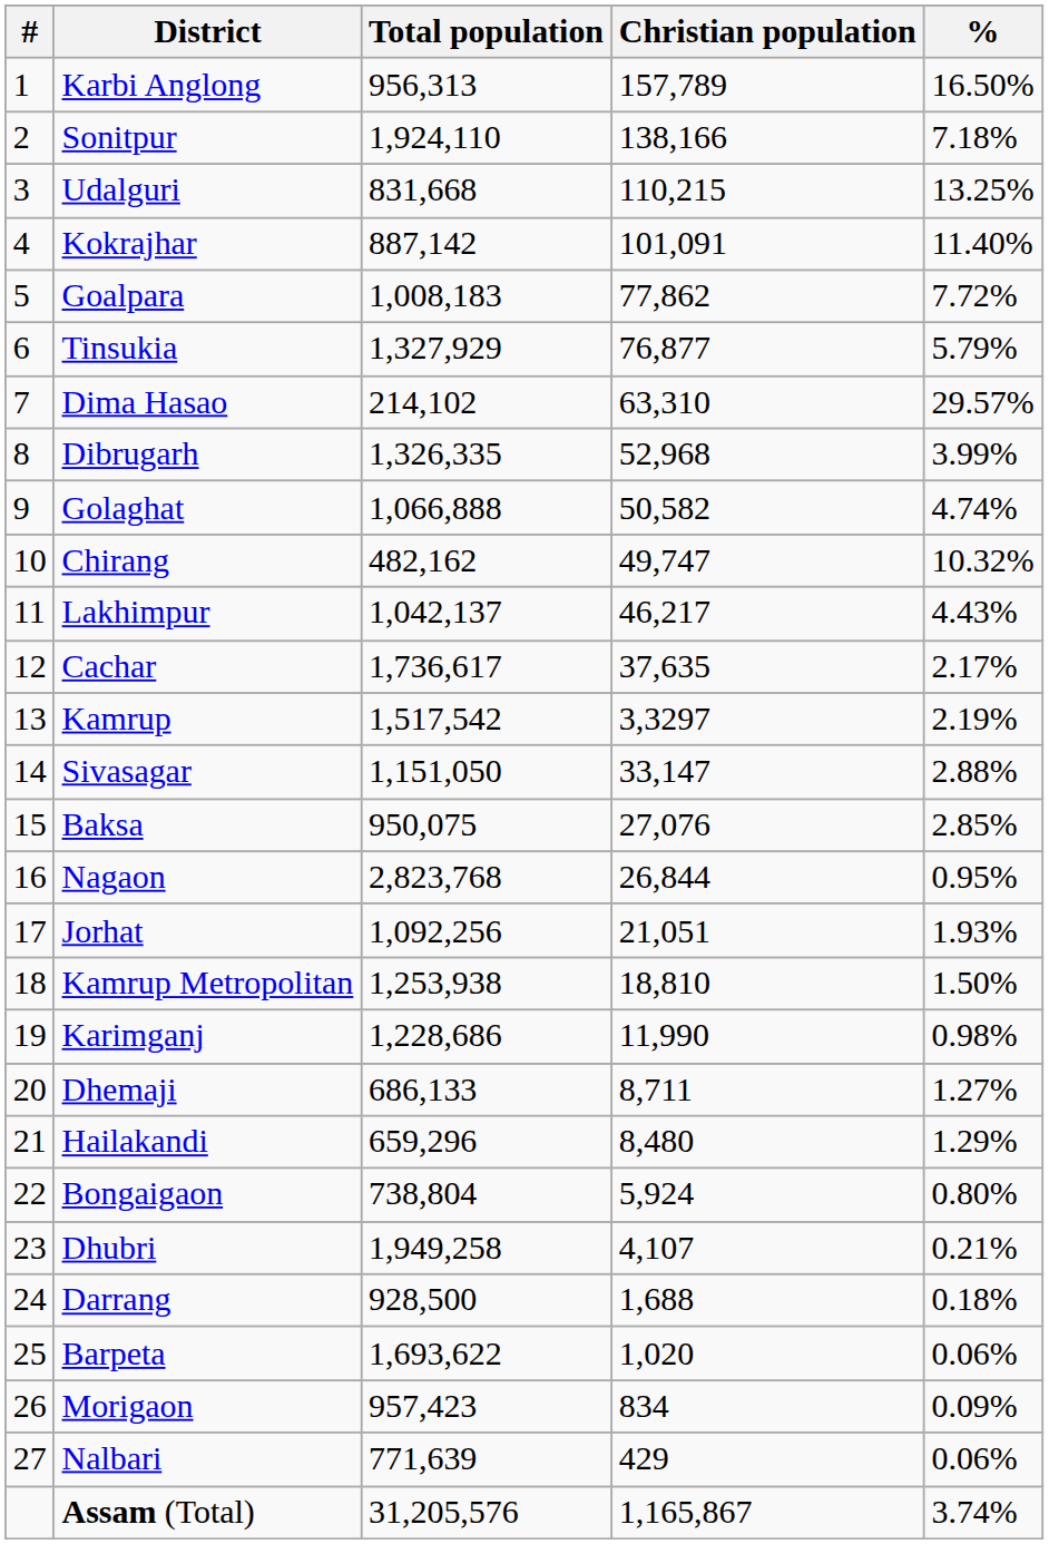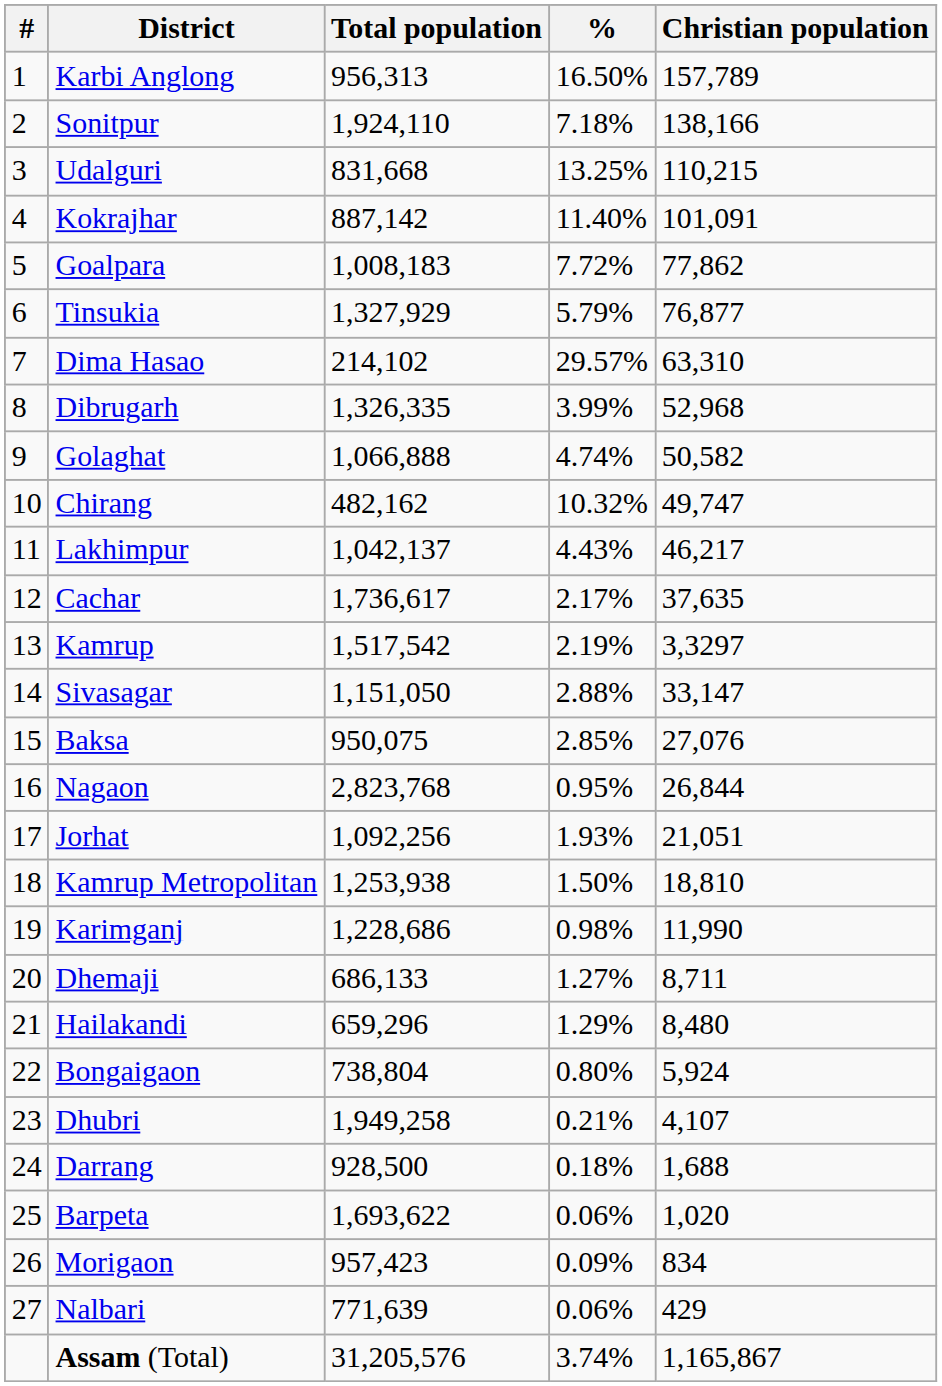 <table class="wikitable sortable">
 <tr>
 <th>#</th>
 <th>District</th>
 <th>Total population</th>
+<th>%</th>
 <th>Christian population</th>
-<th>%</th>
 </tr>
 <tr>
 <td>1</td>
 <td><a href='#'>Karbi Anglong</a></td>
 <td>956,313</td>
+<td>16.50%</td>
 <td>157,789</td>
-<td>16.50%</td>
 </tr>
 <tr>
 <td>2</td>
 <td><a href='#'>Sonitpur</a></td>
 <td>1,924,110</td>
+<td>7.18%</td>
 <td>138,166</td>
-<td>7.18%</td>
 </tr>
 <tr>
 <td>3</td>
 <td><a href='#'>Udalguri</a></td>
 <td>831,668</td>
+<td>13.25%</td>
 <td>110,215</td>
-<td>13.25%</td>
 </tr>
 <tr>
 <td>4</td>
 <td><a href='#'>Kokrajhar</a></td>
 <td>887,142</td>
+<td>11.40%</td>
 <td>101,091</td>
-<td>11.40%</td>
 </tr>
 <tr>
 <td>5</td>
 <td><a href='#'>Goalpara</a></td>
 <td>1,008,183</td>
+<td>7.72%</td>
 <td>77,862</td>
-<td>7.72%</td>
 </tr>
 <tr>
 <td>6</td>
 <td><a href='#'>Tinsukia</a></td>
 <td>1,327,929</td>
+<td>5.79%</td>
 <td>76,877</td>
-<td>5.79%</td>
 </tr>
 <tr>
 <td>7</td>
 <td><a href='#'>Dima Hasao</a></td>
 <td>214,102</td>
+<td>29.57%</td>
 <td>63,310</td>
-<td>29.57%</td>
 </tr>
 <tr>
 <td>8</td>
 <td><a href='#'>Dibrugarh</a></td>
 <td>1,326,335</td>
+<td>3.99%</td>
 <td>52,968</td>
-<td>3.99%</td>
 </tr>
 <tr>
 <td>9</td>
 <td><a href='#'>Golaghat</a></td>
 <td>1,066,888</td>
+<td>4.74%</td>
 <td>50,582</td>
-<td>4.74%</td>
 </tr>
 <tr>
 <td>10</td>
 <td><a href='#'>Chirang</a></td>
 <td>482,162</td>
+<td>10.32%</td>
 <td>49,747</td>
-<td>10.32%</td>
 </tr>
 <tr>
 <td>11</td>
 <td><a href='#'>Lakhimpur</a></td>
 <td>1,042,137</td>
+<td>4.43%</td>
 <td>46,217</td>
-<td>4.43%</td>
 </tr>
 <tr>
 <td>12</td>
 <td><a href='#'>Cachar</a></td>
 <td>1,736,617</td>
+<td>2.17%</td>
 <td>37,635</td>
-<td>2.17%</td>
 </tr>
 <tr>
 <td>13</td>
 <td><a href='#'>Kamrup</a></td>
 <td>1,517,542</td>
+<td>2.19%</td>
 <td>3,3297</td>
-<td>2.19%</td>
 </tr>
 <tr>
 <td>14</td>
 <td><a href='#'>Sivasagar</a></td>
 <td>1,151,050</td>
+<td>2.88%</td>
 <td>33,147</td>
-<td>2.88%</td>
 </tr>
 <tr>
 <td>15</td>
 <td><a href='#'>Baksa</a></td>
 <td>950,075</td>
+<td>2.85%</td>
 <td>27,076</td>
-<td>2.85%</td>
 </tr>
 <tr>
 <td>16</td>
 <td><a href='#'>Nagaon</a></td>
 <td>2,823,768</td>
+<td>0.95%</td>
 <td>26,844</td>
-<td>0.95%</td>
 </tr>
 <tr>
 <td>17</td>
 <td><a href='#'>Jorhat</a></td>
 <td>1,092,256</td>
+<td>1.93%</td>
 <td>21,051</td>
-<td>1.93%</td>
 </tr>
 <tr>
 <td>18</td>
 <td><a href='#'>Kamrup Metropolitan</a></td>
 <td>1,253,938</td>
+<td>1.50%</td>
 <td>18,810</td>
-<td>1.50%</td>
 </tr>
 <tr>
 <td>19</td>
 <td><a href='#'>Karimganj</a></td>
 <td>1,228,686</td>
+<td>0.98%</td>
 <td>11,990</td>
-<td>0.98%</td>
 </tr>
 <tr>
 <td>20</td>
 <td><a href='#'>Dhemaji</a></td>
 <td>686,133</td>
+<td>1.27%</td>
 <td>8,711</td>
-<td>1.27%</td>
 </tr>
 <tr>
 <td>21</td>
 <td><a href='#'>Hailakandi</a></td>
 <td>659,296</td>
+<td>1.29%</td>
 <td>8,480</td>
-<td>1.29%</td>
 </tr>
 <tr>
 <td>22</td>
 <td><a href='#'>Bongaigaon</a></td>
 <td>738,804</td>
+<td>0.80%</td>
 <td>5,924</td>
-<td>0.80%</td>
 </tr>
 <tr>
 <td>23</td>
 <td><a href='#'>Dhubri</a></td>
 <td>1,949,258</td>
+<td>0.21%</td>
 <td>4,107</td>
-<td>0.21%</td>
 </tr>
 <tr>
 <td>24</td>
 <td><a href='#'>Darrang</a></td>
 <td>928,500</td>
+<td>0.18%</td>
 <td>1,688</td>
-<td>0.18%</td>
 </tr>
 <tr>
 <td>25</td>
 <td><a href='#'>Barpeta</a></td>
 <td>1,693,622</td>
+<td>0.06%</td>
 <td>1,020</td>
-<td>0.06%</td>
 </tr>
 <tr>
 <td>26</td>
 <td><a href='#'>Morigaon</a></td>
 <td>957,423</td>
+<td>0.09%</td>
 <td>834</td>
-<td>0.09%</td>
 </tr>
 <tr>
 <td>27</td>
 <td><a href='#'>Nalbari</a></td>
 <td>771,639</td>
+<td>0.06%</td>
 <td>429</td>
-<td>0.06%</td>
 </tr>
 <tr>
 <td></td>
 <td><strong>Assam</strong> (Total)</td>
 <td>31,205,576</td>
+<td>3.74%</td>
 <td>1,165,867</td>
-<td>3.74%</td>
 </tr>
 </table>
